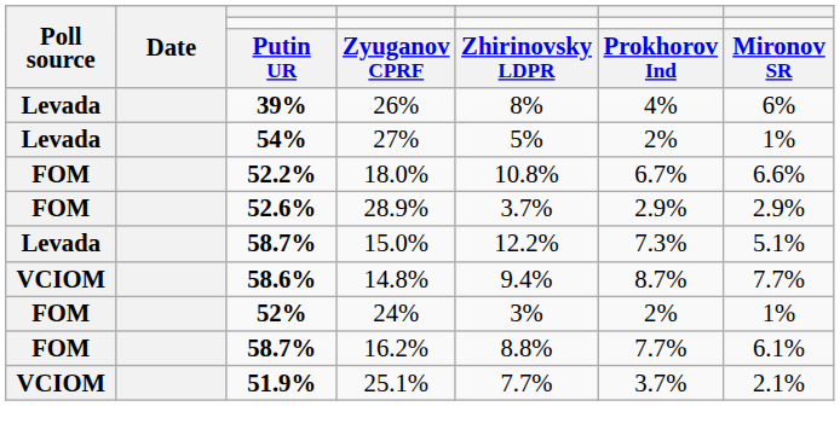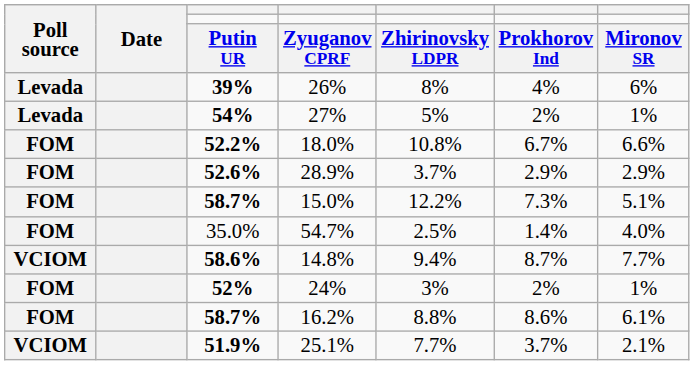 <table class="wikitable" style="font-size:95%;line-height:14px;">
 <tr style="background:lightgrey;">
 <th rowspan="3" style="width:60px;">Poll source</th>
 <th rowspan="3" style="width:60px;">Date</th>
 <th style="width:60px;"></th>
 <th style="width:60px;"></th>
 <th style="width:60px;"></th>
 <th style="width:60px;"></th>
 <th style="width:60px;"></th>
 </tr>
 <tr>
 <td bgcolor= ></td>
 <td bgcolor= ></td>
 <td bgcolor= ></td>
 <td bgcolor= ></td>
 <td bgcolor= ></td>
 </tr>
 <tr>
 <th><a href='#'>Putin</a><br><small><a href='#'>UR</a></small></th>
 <th><a href='#'>Zyuganov</a><br><small><a href='#'>CPRF</a></small></th>
 <th><a href='#'>Zhirinovsky</a><br><small><a href='#'>LDPR</a></small></th>
 <th><a href='#'>Prokhorov</a><br><small><a href='#'>Ind</a></small></th>
 <th><a href='#'>Mironov</a><br><small><a href='#'>SR</a></small></th>
 </tr>
 <tr style="text-align:center;">
 <th>Levada</th>
 <th></th>
 <td><strong>39%</strong></td>
 <td>26%</td>
 <td>8%</td>
 <td>4%</td>
 <td>6%</td>
 </tr>
 <tr style="text-align:center;">
 <th>Levada</th>
 <th></th>
 <td><strong>54%</strong></td>
 <td>27%</td>
 <td>5%</td>
 <td>2%</td>
 <td>1%</td>
 </tr>
 <tr style="text-align:center;">
 <th>FOM</th>
 <th></th>
 <td><strong>52.2%</strong></td>
 <td>18.0%</td>
 <td>10.8%</td>
 <td>6.7%</td>
 <td>6.6%</td>
 </tr>
 <tr style="text-align:center;">
 <th>FOM</th>
 <th></th>
 <td><strong>52.6%</strong></td>
 <td>28.9%</td>
 <td>3.7%</td>
 <td>2.9%</td>
 <td>2.9%</td>
 </tr>
 <tr style="text-align:center;">
-<th>Levada</th>
+<th>FOM</th>
 <th></th>
 <td><strong>58.7%</strong></td>
 <td>15.0%</td>
 <td>12.2%</td>
 <td>7.3%</td>
 <td>5.1%</td>
+</tr>
+<tr style="text-align:center;">
+<th>FOM</th>
+<th></th>
+<td>35.0%</td>
+<td>54.7%</td>
+<td>2.5%</td>
+<td>1.4%</td>
+<td>4.0%</td>
 </tr>
 <tr style="text-align:center;">
 <th><strong>VCIOM</strong></th>
 <th></th>
 <td><strong>58.6%</strong></td>
 <td>14.8%</td>
 <td>9.4%</td>
 <td>8.7%</td>
 <td>7.7%</td>
 </tr>
 <tr style="text-align:center;">
 <th>FOM</th>
 <th></th>
 <td><strong>52%</strong></td>
 <td>24%</td>
 <td>3%</td>
 <td>2%</td>
 <td>1%</td>
 </tr>
 <tr style="text-align:center;">
 <th>FOM</th>
 <th></th>
 <td><strong>58.7%</strong></td>
 <td>16.2%</td>
 <td>8.8%</td>
-<td>7.7%</td>
+<td>8.6%</td>
 <td>6.1%</td>
 </tr>
 <tr style="text-align:center;">
 <th>VCIOM</th>
 <th></th>
 <td><strong>51.9%</strong></td>
 <td>25.1%</td>
 <td>7.7%</td>
 <td>3.7%</td>
 <td>2.1%</td>
 </tr>
 </table>
